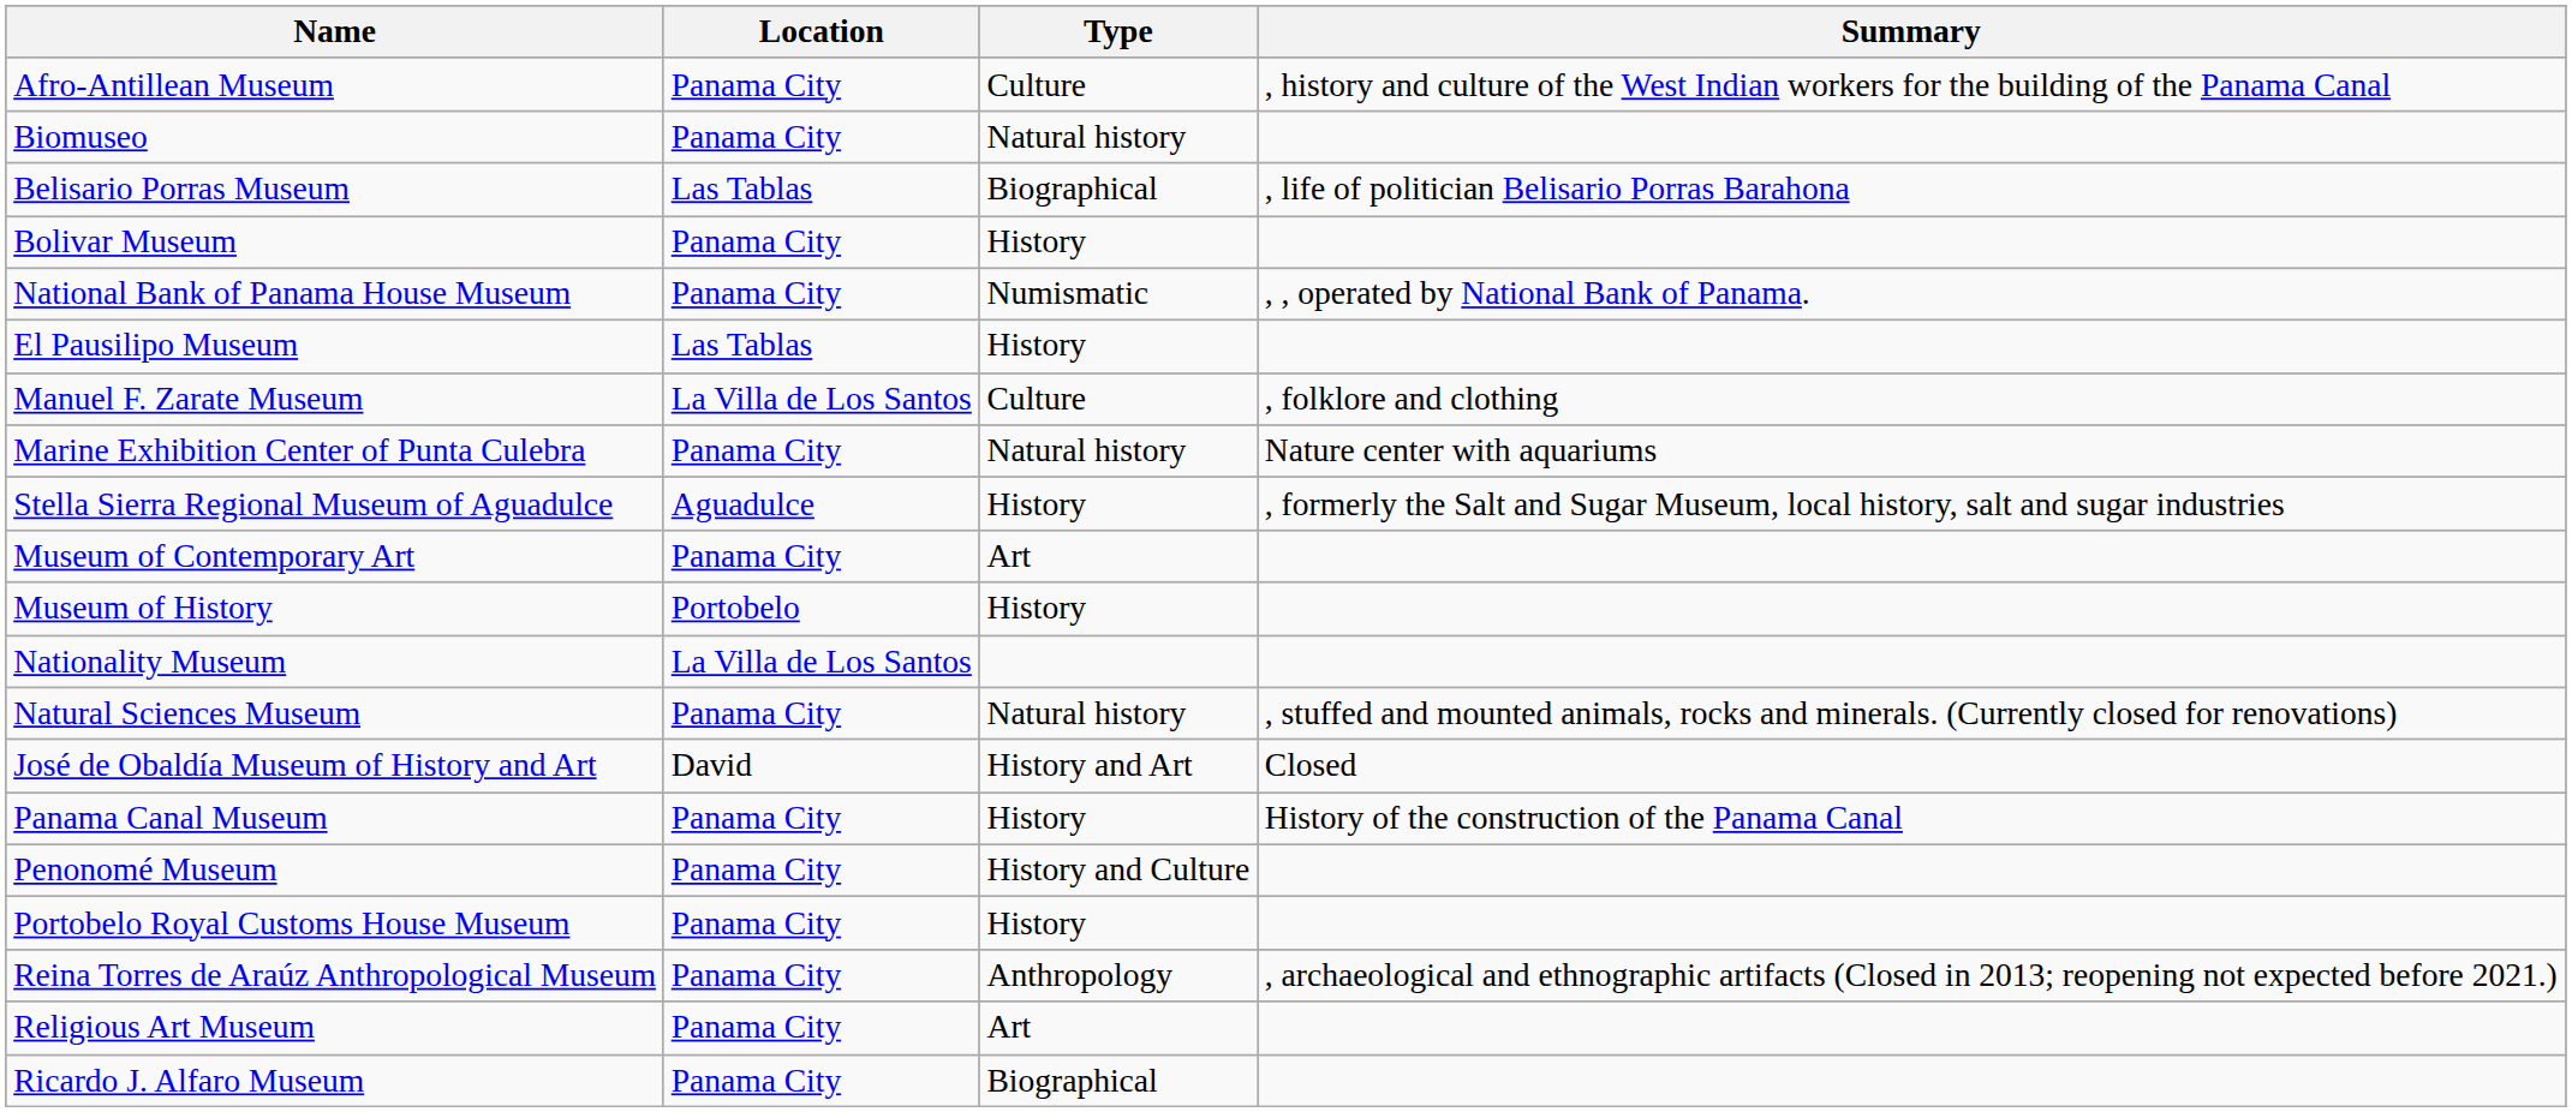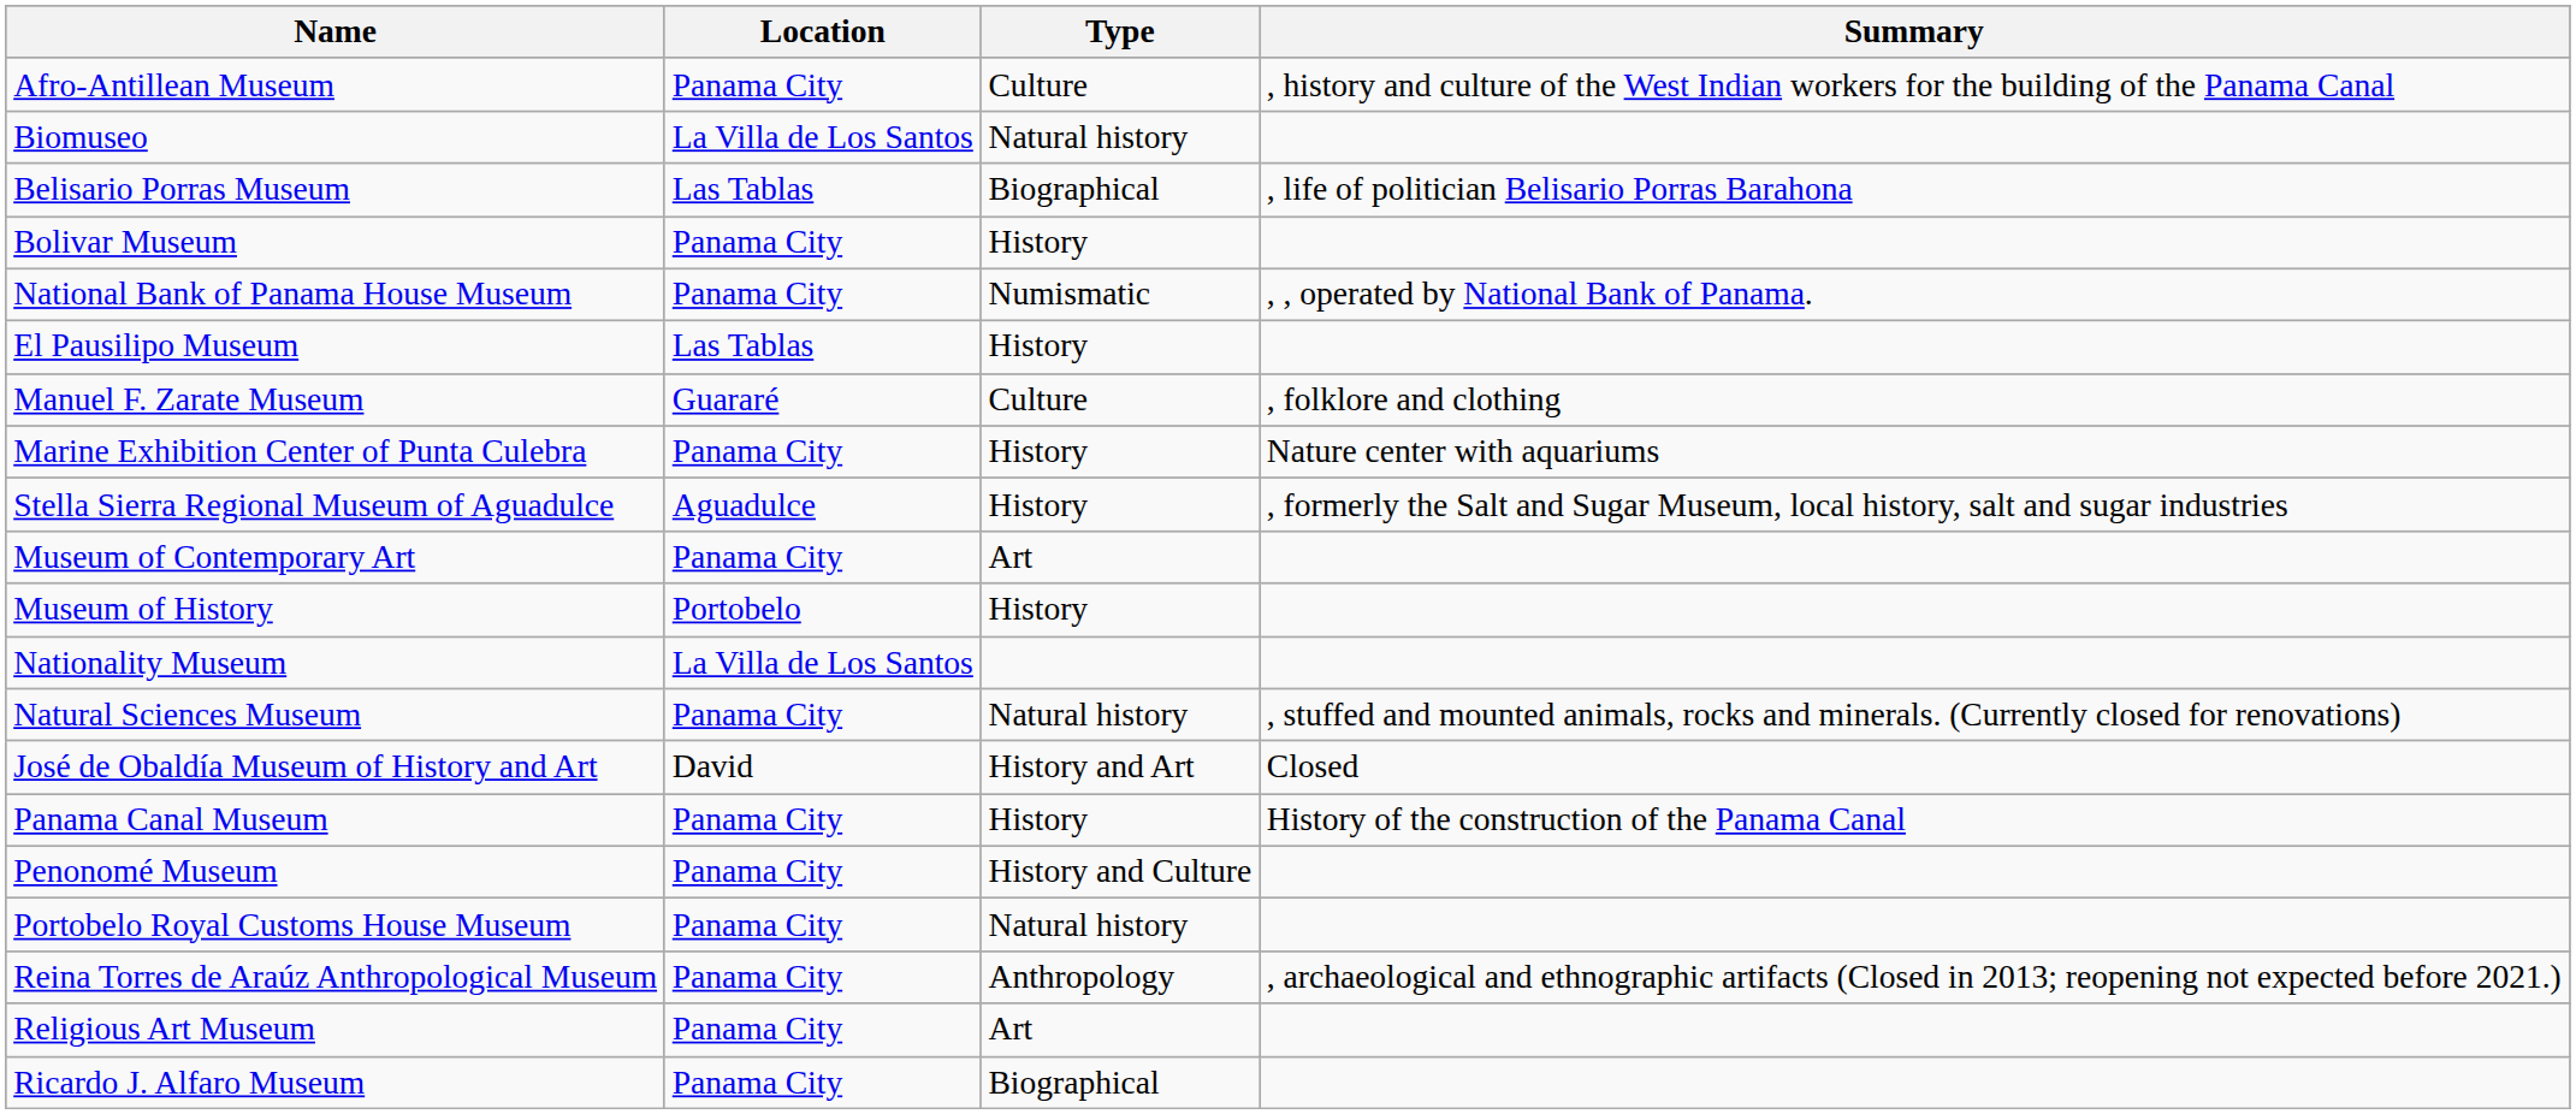 <table class="wikitable sortable">
 <tr>
 <th>Name</th>
 <th>Location</th>
 <th>Type</th>
 <th>Summary</th>
 </tr>
 <tr>
 <td><a href='#'>Afro-Antillean Museum</a></td>
 <td><a href='#'>Panama City</a></td>
 <td>Culture</td>
 <td>, history and culture of the <a href='#'>West Indian</a> workers for the building of the <a href='#'>Panama Canal</a></td>
 </tr>
 <tr>
 <td><a href='#'>Biomuseo</a></td>
-<td><a href='#'>Panama City</a></td>
+<td><a href='#'>La Villa de Los Santos</a></td>
 <td>Natural history</td>
 <td></td>
 </tr>
 <tr>
 <td><a href='#'>Belisario Porras Museum</a></td>
 <td><a href='#'>Las Tablas</a></td>
 <td>Biographical</td>
 <td>, life of politician <a href='#'>Belisario Porras Barahona</a></td>
 </tr>
 <tr>
 <td><a href='#'>Bolivar Museum</a></td>
 <td><a href='#'>Panama City</a></td>
 <td>History</td>
 <td></td>
 </tr>
 <tr>
 <td><a href='#'>National Bank of Panama House Museum</a></td>
 <td><a href='#'>Panama City</a></td>
 <td>Numismatic</td>
 <td>, , operated by <a href='#'>National Bank of Panama</a>.</td>
 </tr>
 <tr>
 <td><a href='#'>El Pausilipo Museum</a></td>
 <td><a href='#'>Las Tablas</a></td>
 <td>History</td>
 <td></td>
 </tr>
 <tr>
 <td><a href='#'>Manuel F. Zarate Museum</a></td>
-<td><a href='#'>La Villa de Los Santos</a></td>
+<td><a href='#'>Guararé</a></td>
 <td>Culture</td>
 <td>, folklore and clothing</td>
 </tr>
 <tr>
 <td><a href='#'>Marine Exhibition Center of Punta Culebra</a></td>
 <td><a href='#'>Panama City</a></td>
-<td>Natural history</td>
+<td>History</td>
 <td>Nature center with aquariums</td>
 </tr>
 <tr>
 <td><a href='#'>Stella Sierra Regional Museum of Aguadulce</a></td>
 <td><a href='#'>Aguadulce</a></td>
 <td>History</td>
 <td>, formerly the Salt and Sugar Museum, local history, salt and sugar industries</td>
 </tr>
 <tr>
 <td><a href='#'>Museum of Contemporary Art</a></td>
 <td><a href='#'>Panama City</a></td>
 <td>Art</td>
 <td></td>
 </tr>
 <tr>
 <td><a href='#'>Museum of History</a></td>
 <td><a href='#'>Portobelo</a></td>
 <td>History</td>
 <td></td>
 </tr>
 <tr>
 <td><a href='#'>Nationality Museum</a></td>
 <td><a href='#'>La Villa de Los Santos</a></td>
 <td></td>
 <td></td>
 </tr>
 <tr>
 <td><a href='#'>Natural Sciences Museum</a></td>
 <td><a href='#'>Panama City</a></td>
 <td>Natural history</td>
 <td>, stuffed and mounted animals, rocks and minerals. (Currently closed for renovations)</td>
 </tr>
 <tr>
 <td><a href='#'>José de Obaldía Museum of History and Art</a></td>
 <td>David</td>
 <td>History and Art</td>
 <td>Closed</td>
 </tr>
 <tr>
 <td><a href='#'>Panama Canal Museum</a></td>
 <td><a href='#'>Panama City</a></td>
 <td>History</td>
 <td>History of the construction of the <a href='#'>Panama Canal</a></td>
 </tr>
 <tr>
 <td><a href='#'>Penonomé Museum</a></td>
 <td><a href='#'>Panama City</a></td>
 <td>History and Culture</td>
 <td></td>
 </tr>
 <tr>
 <td><a href='#'>Portobelo Royal Customs House Museum</a></td>
 <td><a href='#'>Panama City</a></td>
-<td>History</td>
+<td>Natural history</td>
 <td></td>
 </tr>
 <tr>
 <td><a href='#'>Reina Torres de Araúz Anthropological Museum</a></td>
 <td><a href='#'>Panama City</a></td>
 <td>Anthropology</td>
 <td>, archaeological and ethnographic artifacts (Closed in 2013; reopening not expected before 2021.)</td>
 </tr>
 <tr>
 <td><a href='#'>Religious Art Museum</a></td>
 <td><a href='#'>Panama City</a></td>
 <td>Art</td>
 <td></td>
 </tr>
 <tr>
 <td><a href='#'>Ricardo J. Alfaro Museum</a></td>
 <td><a href='#'>Panama City</a></td>
 <td>Biographical</td>
 <td></td>
 </tr>
 <tr>
 </tr>
 </table>
